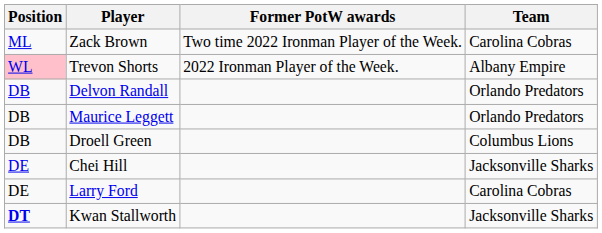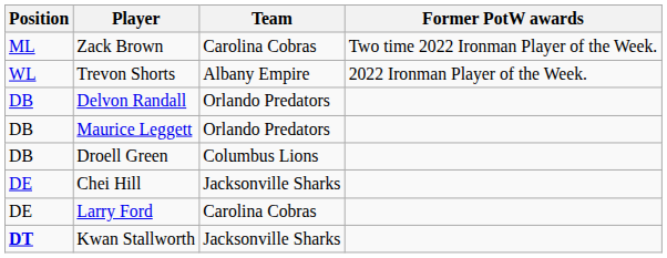 <table class="wikitable">
 <tr>
 <th>Position</th>
 <th>Player</th>
+<th>Team</th>
 <th>Former PotW awards</th>
-<th>Team</th>
 </tr>
 <tr>
 <td><a href='#'>ML</a></td>
 <td>Zack Brown</td>
+<td>Carolina Cobras</td>
 <td>Two time 2022 Ironman Player of the Week.</td>
-<td>Carolina Cobras</td>
 </tr>
 <tr>
-<td style="background: pink;"><a href='#'>WL</a></td>
+<td><a href='#'>WL</a></td>
 <td>Trevon Shorts</td>
+<td>Albany Empire</td>
 <td>2022 Ironman Player of the Week.</td>
-<td>Albany Empire</td>
 </tr>
 <tr>
 <td><a href='#'>DB</a></td>
 <td><a href='#'>Delvon Randall</a></td>
+<td>Orlando Predators</td>
 <td></td>
-<td>Orlando Predators</td>
 </tr>
 <tr>
 <td>DB</td>
 <td><a href='#'>Maurice Leggett</a></td>
+<td>Orlando Predators</td>
 <td></td>
-<td>Orlando Predators</td>
 </tr>
 <tr>
 <td>DB</td>
 <td>Droell Green</td>
+<td>Columbus Lions</td>
 <td></td>
-<td>Columbus Lions</td>
 </tr>
 <tr>
 <td><a href='#'>DE</a></td>
 <td>Chei Hill</td>
+<td>Jacksonville Sharks</td>
 <td></td>
-<td>Jacksonville Sharks</td>
 </tr>
 <tr>
 <td>DE</td>
 <td><a href='#'>Larry Ford</a></td>
+<td>Carolina Cobras</td>
 <td></td>
-<td>Carolina Cobras</td>
 </tr>
 <tr>
 <td><strong><a href='#'>DT</a></strong></td>
 <td>Kwan Stallworth</td>
+<td>Jacksonville Sharks</td>
 <td></td>
-<td>Jacksonville Sharks</td>
 </tr>
 </table>
